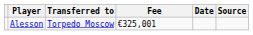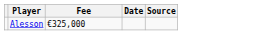 <table class="wikitable plainrowheaders sortable">
 <tr>
 <th></th>
 <th scope="col">Player</th>
-<th>Transferred to</th>
 <th style="width: 120px;">Fee</th>
 <th scope="col">Date</th>
 <th scope="col">Source</th>
 </tr>
 <tr>
 <td align="center"></td>
 <td> <a href='#'>Alesson</a></td>
-<td> <a href='#'>Torpedo Moscow</a></td>
-<td>€325,001</td>
+<td>€325,000</td>
 <td></td>
 <td></td>
 </tr>
 </table>
